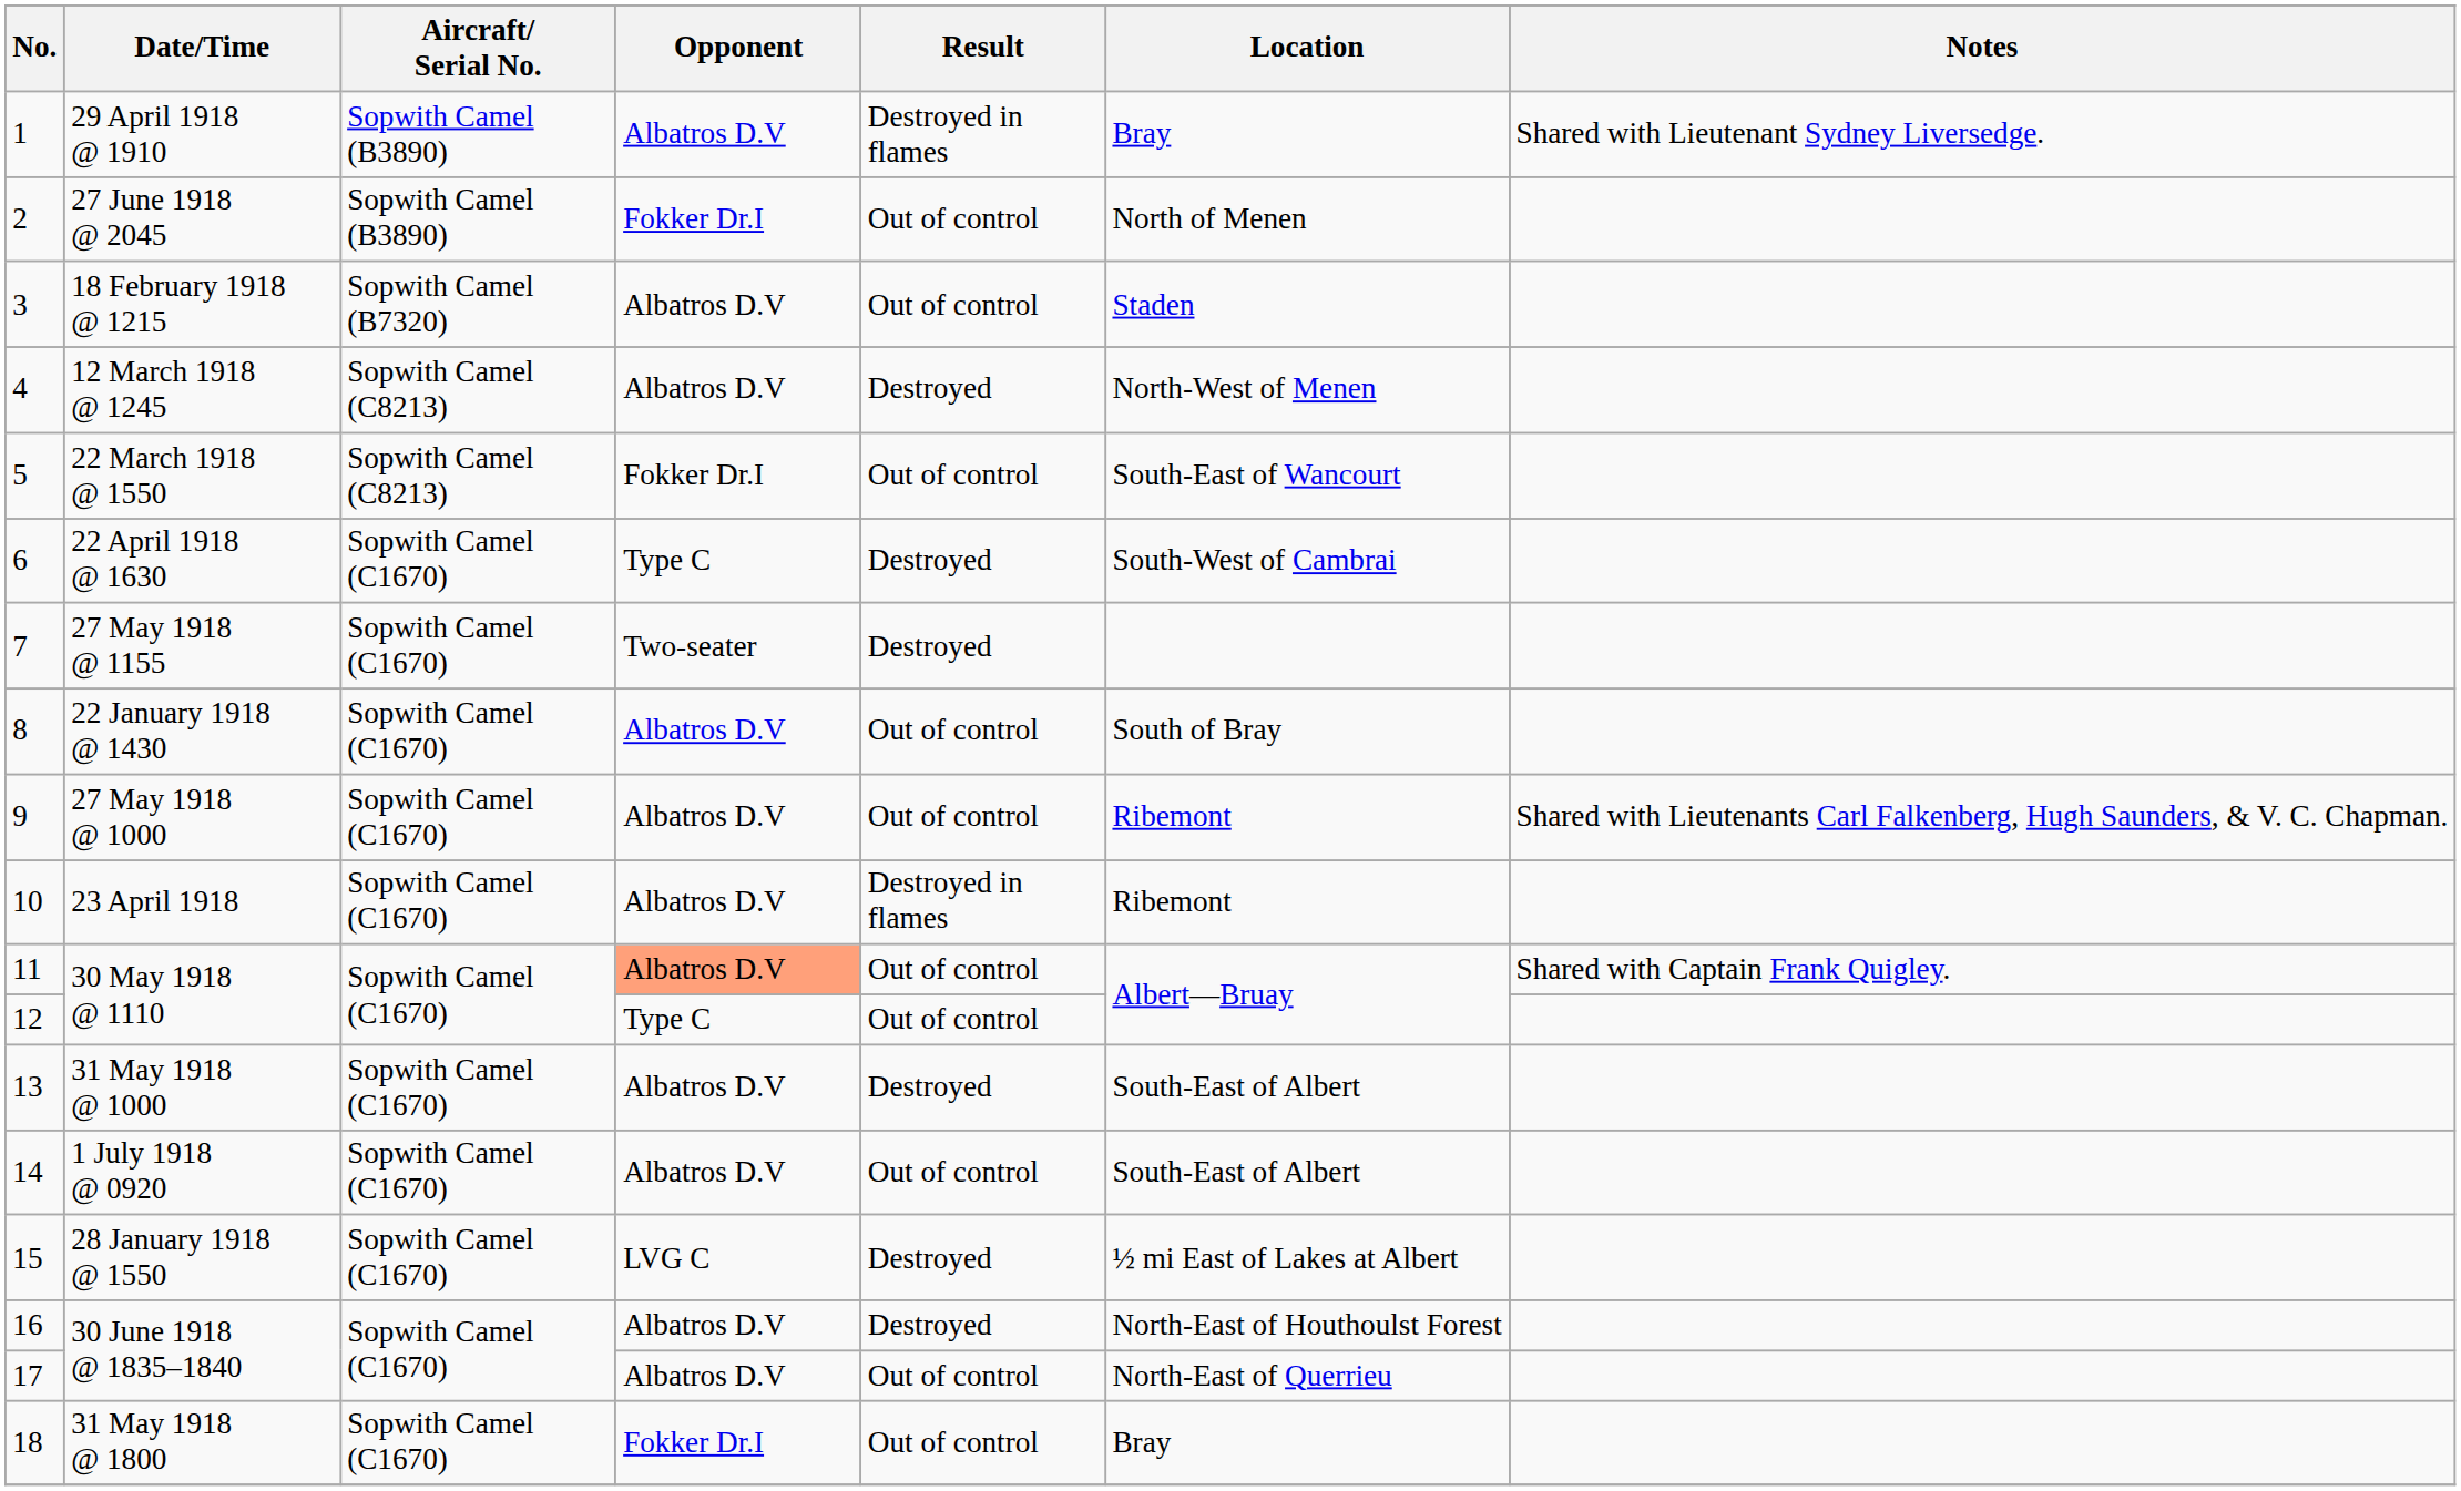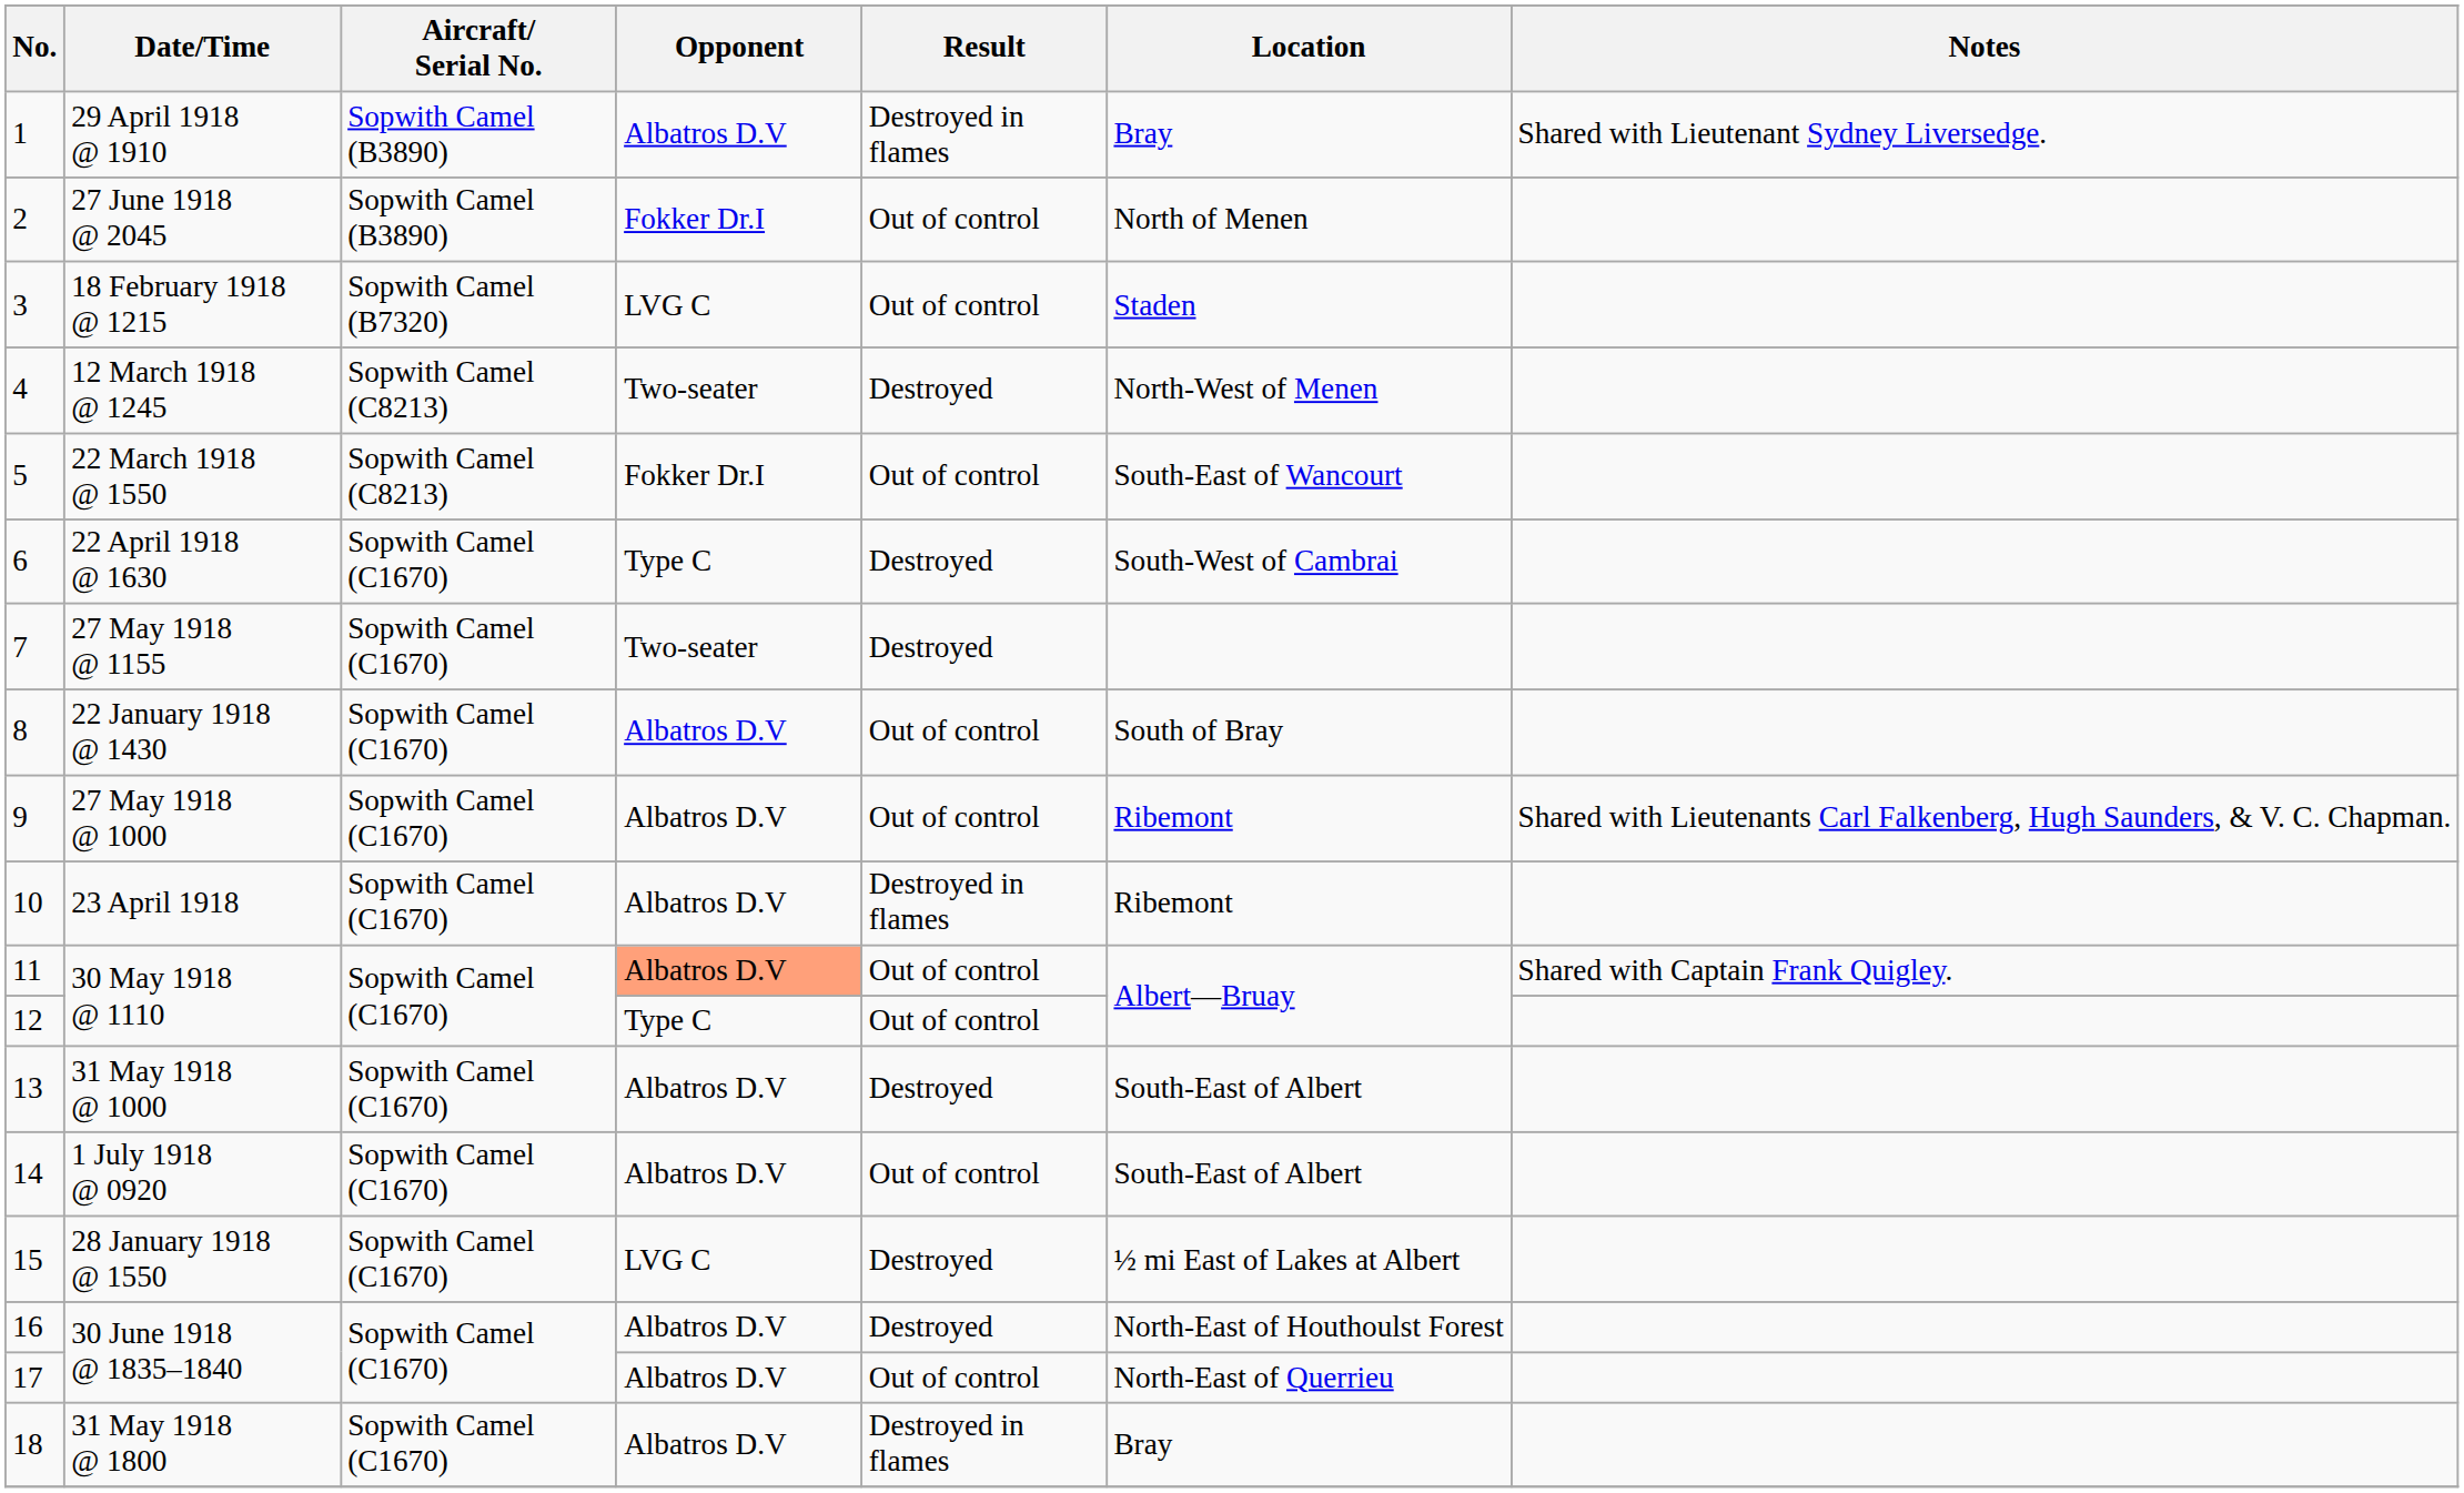 <table class="wikitable" style="font-size:90%;">
 <tr>
 </tr>
 <tr>
 <th>No.</th>
 <th width="125">Date/Time</th>
 <th width="125">Aircraft/<br>Serial No.</th>
 <th width="110">Opponent</th>
 <th width="110">Result</th>
 <th>Location</th>
 <th>Notes</th>
 </tr>
 <tr>
 <td>1</td>
 <td>29 April 1918<br>@ 1910</td>
 <td><a href='#'>Sopwith Camel</a><br>(B3890)</td>
 <td><a href='#'>Albatros D.V</a></td>
 <td>Destroyed in flames</td>
 <td><a href='#'>Bray</a></td>
 <td>Shared with Lieutenant <a href='#'>Sydney Liversedge</a>.</td>
 </tr>
 <tr>
 <td>2</td>
 <td>27 June 1918<br>@ 2045</td>
 <td>Sopwith Camel<br>(B3890)</td>
 <td><a href='#'>Fokker Dr.I</a></td>
 <td>Out of control</td>
 <td>North of Menen</td>
 <td></td>
 </tr>
 <tr>
 <td>3</td>
 <td>18 February 1918<br>@ 1215</td>
 <td>Sopwith Camel<br>(B7320)</td>
-<td>Albatros D.V</td>
+<td>LVG C</td>
 <td>Out of control</td>
 <td><a href='#'>Staden</a></td>
 <td></td>
 </tr>
 <tr>
 <td>4</td>
 <td>12 March 1918<br>@ 1245</td>
 <td>Sopwith Camel<br>(C8213)</td>
-<td>Albatros D.V</td>
+<td>Two-seater</td>
 <td>Destroyed</td>
 <td>North-West of <a href='#'>Menen</a></td>
 <td></td>
 </tr>
 <tr>
 <td>5</td>
 <td>22 March 1918<br>@ 1550</td>
 <td>Sopwith Camel<br>(C8213)</td>
 <td>Fokker Dr.I</td>
 <td>Out of control</td>
 <td>South-East of <a href='#'>Wancourt</a></td>
 <td></td>
 </tr>
 <tr>
 <td>6</td>
 <td>22 April 1918<br>@ 1630</td>
 <td>Sopwith Camel<br>(C1670)</td>
 <td>Type C</td>
 <td>Destroyed</td>
 <td>South-West of <a href='#'>Cambrai</a></td>
 <td></td>
 </tr>
 <tr>
 <td>7</td>
 <td>27 May 1918<br>@ 1155</td>
 <td>Sopwith Camel<br>(C1670)</td>
 <td>Two-seater</td>
 <td>Destroyed</td>
 <td></td>
 </tr>
 <tr>
 <td>8</td>
 <td>22 January 1918<br>@ 1430</td>
 <td>Sopwith Camel<br>(C1670)</td>
 <td><a href='#'>Albatros D.V</a></td>
 <td>Out of control</td>
 <td>South of Bray</td>
 <td></td>
 </tr>
 <tr>
 <td>9</td>
 <td>27 May 1918<br>@ 1000</td>
 <td>Sopwith Camel<br>(C1670)</td>
 <td>Albatros D.V</td>
 <td>Out of control</td>
 <td><a href='#'>Ribemont</a></td>
 <td>Shared with Lieutenants <a href='#'>Carl Falkenberg</a>, <a href='#'>Hugh Saunders</a>, & V. C. Chapman.</td>
 </tr>
 <tr>
 <td>10</td>
 <td>23 April 1918</td>
 <td>Sopwith Camel<br>(C1670)</td>
 <td>Albatros D.V</td>
 <td>Destroyed in flames</td>
 <td>Ribemont</td>
 <td></td>
 </tr>
 <tr>
 <td>11</td>
 <td rowspan="2">30 May 1918<br>@ 1110</td>
 <td rowspan="2">Sopwith Camel<br>(C1670)</td>
 <td style="background: lightsalmon;">Albatros D.V</td>
 <td>Out of control</td>
 <td rowspan="2"><a href='#'>Albert</a>—<a href='#'>Bruay</a></td>
 <td>Shared with Captain <a href='#'>Frank Quigley</a>.</td>
 </tr>
 <tr>
 <td>12</td>
 <td>Type C</td>
 <td>Out of control</td>
 <td></td>
 </tr>
 <tr>
 <td>13</td>
 <td>31 May 1918<br>@ 1000</td>
 <td>Sopwith Camel<br>(C1670)</td>
 <td>Albatros D.V</td>
 <td>Destroyed</td>
 <td>South-East of Albert</td>
 <td></td>
 </tr>
 <tr>
 <td>14</td>
 <td>1 July 1918<br>@ 0920</td>
 <td>Sopwith Camel<br>(C1670)</td>
 <td>Albatros D.V</td>
 <td>Out of control</td>
 <td>South-East of Albert</td>
 <td></td>
 </tr>
 <tr>
 <td>15</td>
 <td>28 January 1918<br>@ 1550</td>
 <td>Sopwith Camel<br>(C1670)</td>
 <td>LVG C</td>
 <td>Destroyed</td>
 <td>½ mi East of Lakes at Albert</td>
 <td></td>
 </tr>
 <tr>
 <td>16</td>
 <td rowspan="2">30 June 1918<br>@ 1835–1840</td>
 <td rowspan="2">Sopwith Camel<br>(C1670)</td>
 <td>Albatros D.V</td>
 <td>Destroyed</td>
 <td>North-East of Houthoulst Forest</td>
 <td></td>
 </tr>
 <tr>
 <td>17</td>
 <td>Albatros D.V</td>
 <td>Out of control</td>
 <td>North-East of <a href='#'>Querrieu</a></td>
 <td></td>
 </tr>
 <tr>
 <td>18</td>
 <td>31 May 1918<br>@ 1800</td>
 <td>Sopwith Camel<br>(C1670)</td>
-<td><a href='#'>Fokker Dr.I</a></td>
-<td>Out of control</td>
+<td>Albatros D.V</td>
+<td>Destroyed in flames</td>
 <td>Bray</td>
 <td></td>
 </tr>
 <tr>
 </tr>
 </table>
